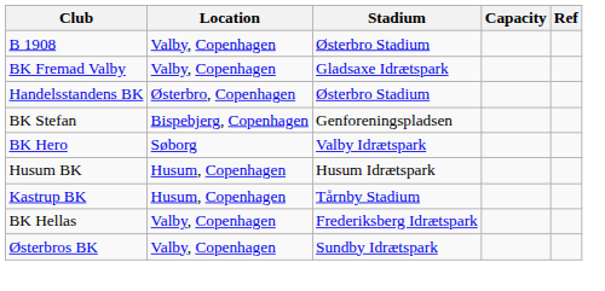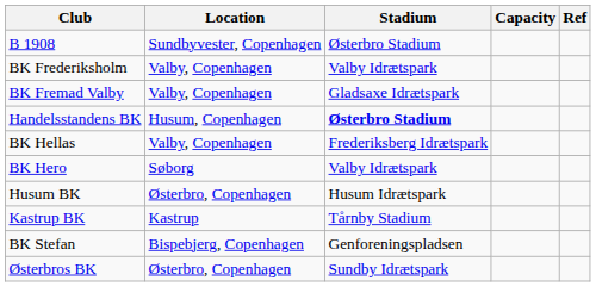 <table class="wikitable sortable">
 <tr>
 <th>Club</th>
 <th>Location</th>
 <th>Stadium</th>
 <th>Capacity</th>
 <th>Ref</th>
 </tr>
 <tr>
 <td><a href='#'>B 1908</a></td>
+<td><a href='#'>Sundbyvester</a>, <a href='#'>Copenhagen</a></td>
+<td><a href='#'>Østerbro Stadium</a></td>
+<td style="text-align:center"></td>
+<td></td>
+</tr>
+<tr>
+<td>BK Frederiksholm</td>
 <td><a href='#'>Valby</a>, <a href='#'>Copenhagen</a></td>
-<td><a href='#'>Østerbro Stadium</a></td>
+<td><a href='#'>Valby Idrætspark</a></td>
 <td style="text-align:center"></td>
 <td></td>
 </tr>
 <tr>
 <td><a href='#'>BK Fremad Valby</a></td>
 <td><a href='#'>Valby</a>, <a href='#'>Copenhagen</a></td>
 <td><a href='#'>Gladsaxe Idrætspark</a></td>
 <td style="text-align:center"></td>
 <td></td>
 </tr>
 <tr>
 <td><a href='#'>Handelsstandens BK</a></td>
-<td><a href='#'>Østerbro</a>, <a href='#'>Copenhagen</a></td>
-<td><a href='#'>Østerbro Stadium</a></td>
+<td><a href='#'>Husum</a>, <a href='#'>Copenhagen</a></td>
+<td><strong><a href='#'>Østerbro Stadium</a></strong></td>
 <td style="text-align:center"></td>
 <td></td>
 </tr>
 <tr>
-<td>BK Stefan</td>
-<td><a href='#'>Bispebjerg</a>, <a href='#'>Copenhagen</a></td>
-<td>Genforeningspladsen</td>
+<td>BK Hellas</td>
+<td><a href='#'>Valby</a>, <a href='#'>Copenhagen</a></td>
+<td><a href='#'>Frederiksberg Idrætspark</a></td>
 <td style="text-align:center"></td>
 <td></td>
 </tr>
 <tr>
 <td><a href='#'>BK Hero</a></td>
 <td><a href='#'>Søborg</a></td>
 <td><a href='#'>Valby Idrætspark</a></td>
 <td style="text-align:center"></td>
 <td></td>
 </tr>
 <tr>
 <td>Husum BK</td>
-<td><a href='#'>Husum</a>, <a href='#'>Copenhagen</a></td>
+<td><a href='#'>Østerbro</a>, <a href='#'>Copenhagen</a></td>
 <td>Husum Idrætspark</td>
 <td style="text-align:center"></td>
 <td></td>
 </tr>
 <tr>
 <td><a href='#'>Kastrup BK</a></td>
-<td><a href='#'>Husum</a>, <a href='#'>Copenhagen</a></td>
+<td><a href='#'>Kastrup</a></td>
 <td><a href='#'>Tårnby Stadium</a></td>
 <td style="text-align:center"></td>
 <td></td>
 </tr>
 <tr>
-<td>BK Hellas</td>
-<td><a href='#'>Valby</a>, <a href='#'>Copenhagen</a></td>
-<td><a href='#'>Frederiksberg Idrætspark</a></td>
+<td>BK Stefan</td>
+<td><a href='#'>Bispebjerg</a>, <a href='#'>Copenhagen</a></td>
+<td>Genforeningspladsen</td>
 <td style="text-align:center"></td>
 <td></td>
 </tr>
 <tr>
 <td><a href='#'>Østerbros BK</a></td>
-<td><a href='#'>Valby</a>, <a href='#'>Copenhagen</a></td>
+<td><a href='#'>Østerbro</a>, <a href='#'>Copenhagen</a></td>
 <td><a href='#'>Sundby Idrætspark</a></td>
 <td style="text-align:center"></td>
 <td></td>
 </tr>
 </table>
